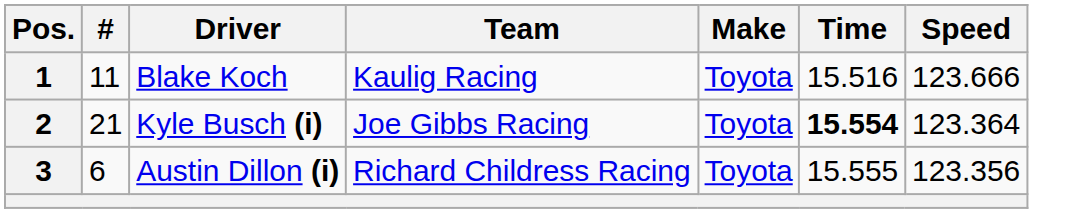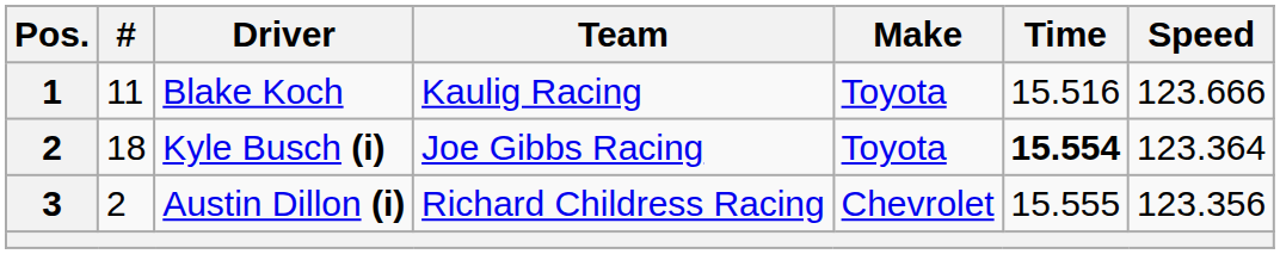 <table class="wikitable" style="font-size:95%">
 <tr>
 <th>Pos.</th>
 <th>#</th>
 <th>Driver</th>
 <th>Team</th>
 <th>Make</th>
 <th>Time</th>
 <th>Speed</th>
 </tr>
 <tr>
 <th>1</th>
 <td>11</td>
 <td><a href='#'>Blake Koch</a></td>
 <td><a href='#'>Kaulig Racing</a></td>
 <td><a href='#'>Toyota</a></td>
 <td>15.516</td>
 <td>123.666</td>
 </tr>
 <tr>
 <th>2</th>
-<td>21</td>
+<td>18</td>
 <td><a href='#'>Kyle Busch</a> <strong>(i)</strong></td>
 <td><a href='#'>Joe Gibbs Racing</a></td>
 <td><a href='#'>Toyota</a></td>
 <td><strong>15.554</strong></td>
 <td>123.364</td>
 </tr>
 <tr>
 <th>3</th>
-<td>6</td>
+<td>2</td>
 <td><a href='#'>Austin Dillon</a> <strong>(i)</strong></td>
 <td><a href='#'>Richard Childress Racing</a></td>
-<td><a href='#'>Toyota</a></td>
+<td><a href='#'>Chevrolet</a></td>
 <td>15.555</td>
 <td>123.356</td>
 </tr>
 <tr>
 <th colspan="7"></th>
 </tr>
 </table>
